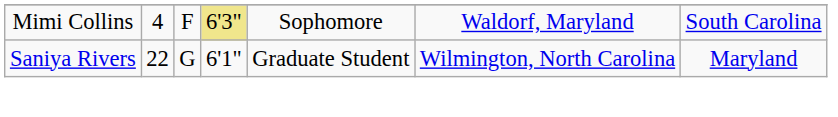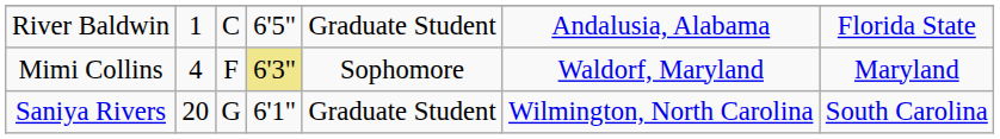 <table class="wikitable sortable" border="1" style="text-align: center;">
 <tr align=center>
+</tr>
+<tr>
+<td>River Baldwin</td>
+<td>1</td>
+<td>C</td>
+<td>6'5"</td>
+<td>Graduate Student</td>
+<td><a href='#'>Andalusia, Alabama</a></td>
+<td><a href='#'>Florida State</a></td>
 </tr>
 <tr>
 <td>Mimi Collins</td>
 <td>4</td>
 <td>F</td>
 <td style="background: khaki;">6'3"</td>
 <td>Sophomore</td>
 <td><a href='#'>Waldorf, Maryland</a></td>
-<td><a href='#'>South Carolina</a></td>
+<td><a href='#'>Maryland</a></td>
 </tr>
 <tr>
 <td><a href='#'>Saniya Rivers</a></td>
-<td>22</td>
+<td>20</td>
 <td>G</td>
 <td>6'1"</td>
 <td>Graduate Student</td>
 <td><a href='#'>Wilmington, North Carolina</a></td>
-<td><a href='#'>Maryland</a></td>
+<td><a href='#'>South Carolina</a></td>
 </tr>
 </table>
